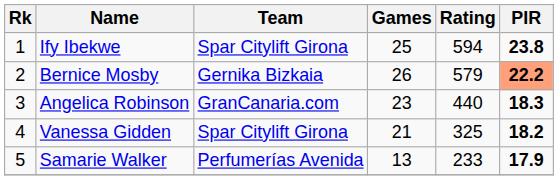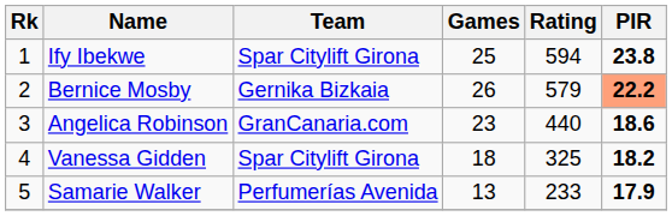 <table class="wikitable" style="text-align: center;">
 <tr>
 <th>Rk</th>
 <th>Name</th>
 <th>Team</th>
 <th>Games</th>
 <th>Rating</th>
 <th width=40>PIR</th>
 </tr>
 <tr>
 <td>1</td>
 <td align="left"> <a href='#'>Ify Ibekwe</a></td>
 <td align="left"><a href='#'>Spar Citylift Girona</a></td>
 <td>25</td>
 <td>594</td>
 <td><strong>23.8</strong></td>
 </tr>
 <tr>
 <td>2</td>
 <td align="left"> <a href='#'>Bernice Mosby</a></td>
 <td align="left"><a href='#'>Gernika Bizkaia</a></td>
 <td>26</td>
 <td>579</td>
 <td style="background: lightsalmon;"><strong>22.2</strong></td>
 </tr>
 <tr>
 <td>3</td>
 <td align="left"> <a href='#'>Angelica Robinson</a></td>
 <td align="left"><a href='#'>GranCanaria.com</a></td>
 <td>23</td>
 <td>440</td>
-<td><strong>18.3</strong></td>
+<td><strong>18.6</strong></td>
 </tr>
 <tr>
 <td>4</td>
 <td align="left"> <a href='#'>Vanessa Gidden</a></td>
 <td align="left"><a href='#'>Spar Citylift Girona</a></td>
-<td>21</td>
+<td>18</td>
 <td>325</td>
 <td><strong>18.2</strong></td>
 </tr>
 <tr>
 <td>5</td>
 <td align="left"> <a href='#'>Samarie Walker</a></td>
 <td align="left"><a href='#'>Perfumerías Avenida</a></td>
 <td>13</td>
 <td>233</td>
 <td><strong>17.9</strong></td>
 </tr>
 <tr>
 </tr>
 </table>
